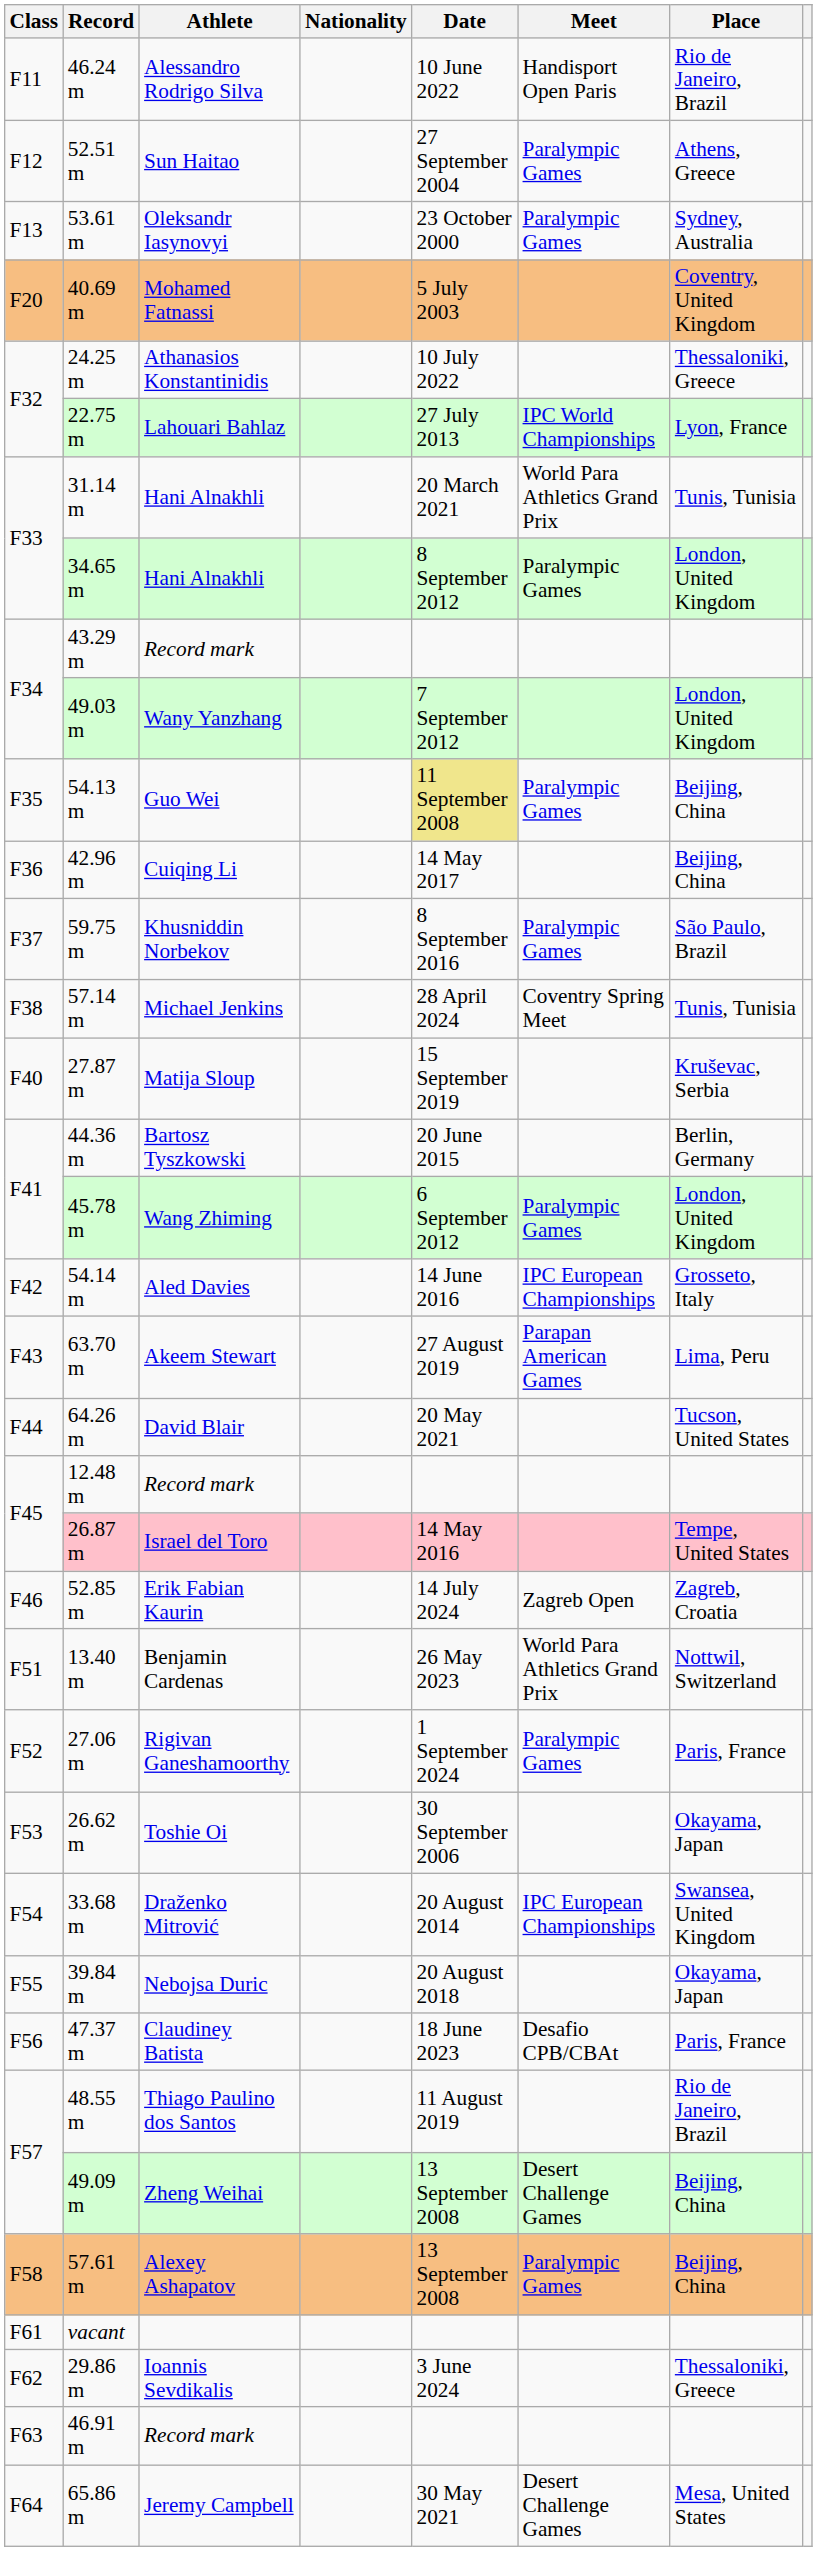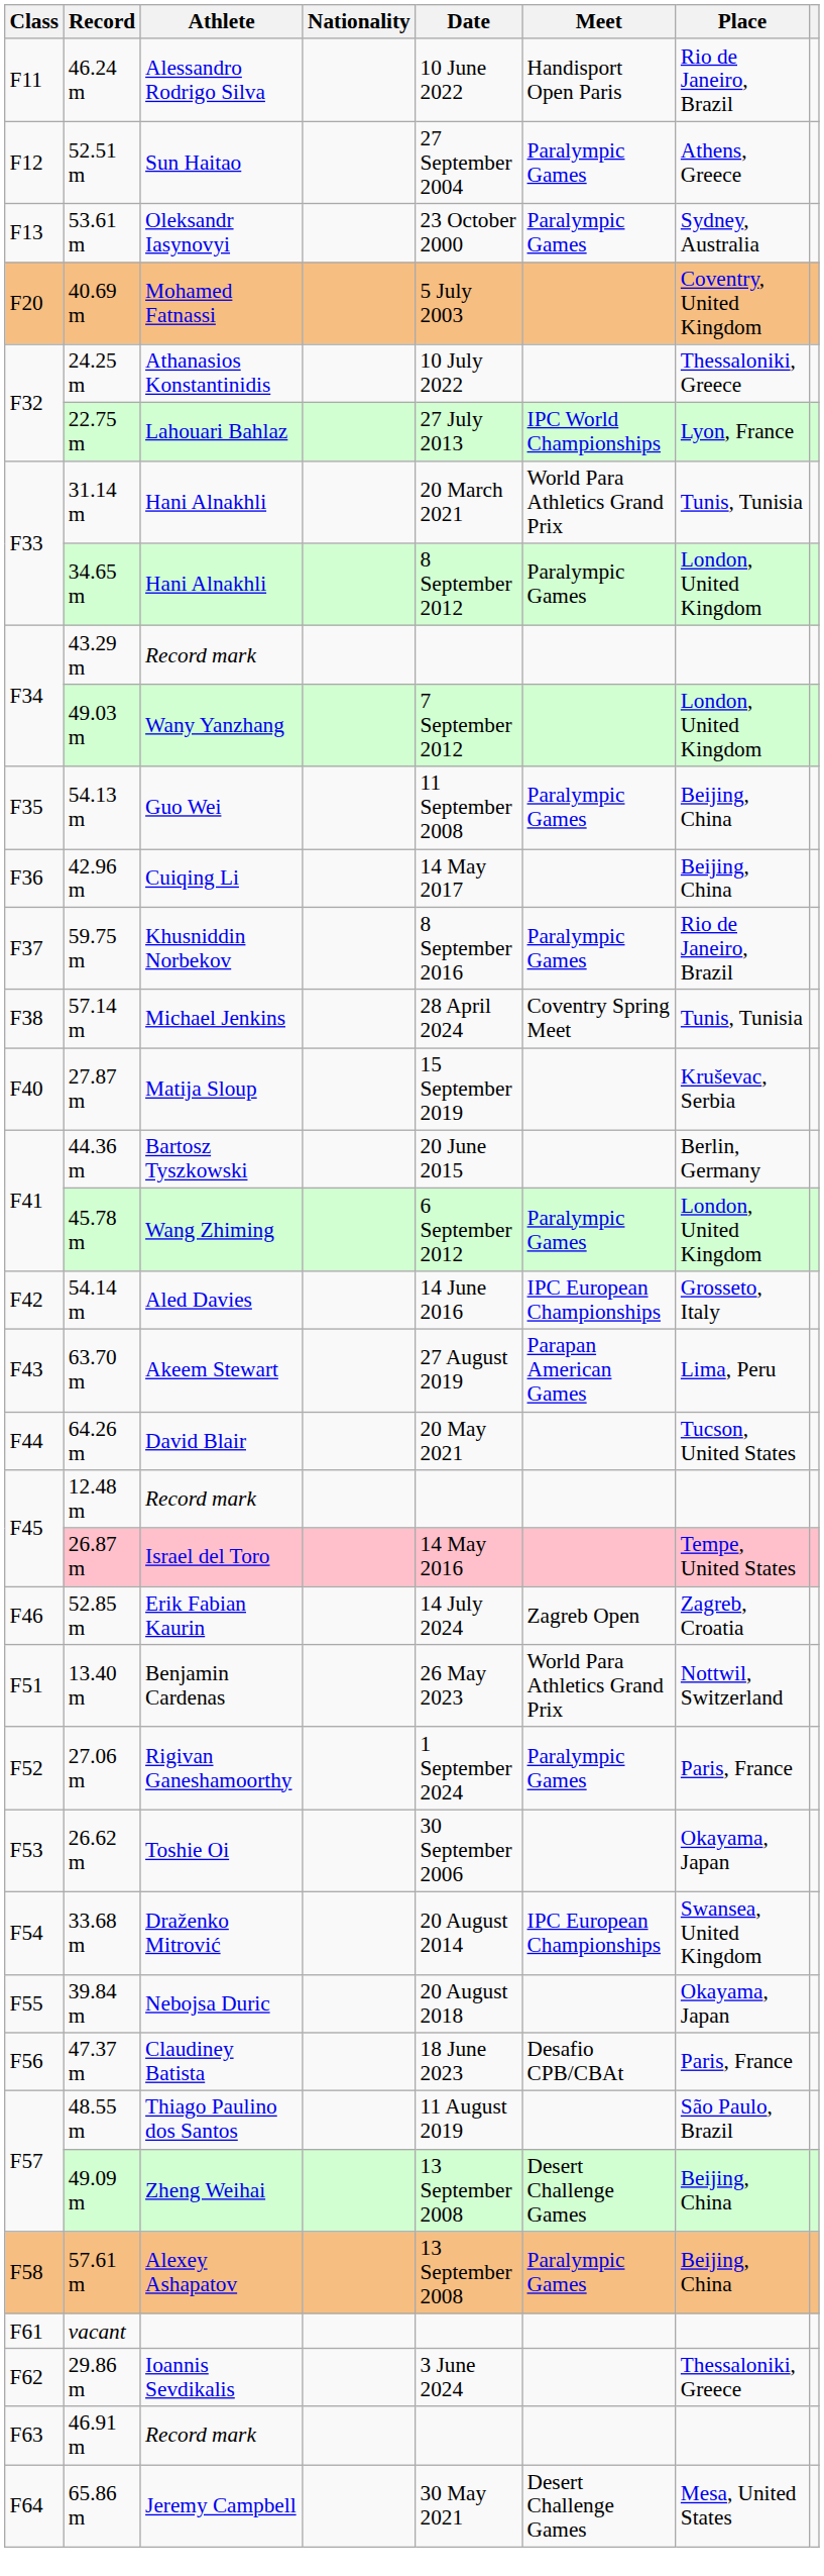 <table class="wikitable">
 <tr>
 <th>Class</th>
 <th>Record</th>
 <th>Athlete</th>
 <th>Nationality</th>
 <th>Date</th>
 <th>Meet</th>
 <th>Place</th>
 <th></th>
 </tr>
 <tr>
 <td>F11</td>
 <td>46.24 m</td>
 <td><a href='#'>Alessandro Rodrigo Silva</a></td>
 <td></td>
 <td>10 June 2022</td>
 <td>Handisport Open Paris</td>
 <td><a href='#'>Rio de Janeiro</a>, Brazil</td>
 <td></td>
 </tr>
 <tr>
 <td>F12</td>
 <td>52.51 m</td>
 <td><a href='#'>Sun Haitao</a></td>
 <td></td>
 <td>27 September 2004</td>
 <td><a href='#'>Paralympic Games</a></td>
 <td><a href='#'>Athens</a>, Greece</td>
 <td></td>
 </tr>
 <tr>
 <td>F13</td>
 <td>53.61 m</td>
 <td><a href='#'>Oleksandr Iasynovyi</a></td>
 <td></td>
 <td>23 October 2000</td>
 <td><a href='#'>Paralympic Games</a></td>
 <td><a href='#'>Sydney</a>, Australia</td>
 <td></td>
 </tr>
 <tr bgcolor=#F7BE81>
 <td>F20</td>
 <td>40.69 m</td>
 <td><a href='#'>Mohamed Fatnassi</a></td>
 <td></td>
 <td>5 July 2003</td>
 <td></td>
 <td><a href='#'>Coventry</a>, United Kingdom</td>
 <td></td>
 </tr>
 <tr>
 <td rowspan="2">F32</td>
 <td>24.25 m</td>
 <td><a href='#'>Athanasios Konstantinidis</a></td>
 <td></td>
 <td>10 July 2022</td>
 <td></td>
 <td><a href='#'>Thessaloniki</a>, Greece</td>
 <td></td>
 </tr>
 <tr bgcolor=#D2FFD2>
 <td>22.75 m</td>
 <td><a href='#'>Lahouari Bahlaz</a></td>
 <td></td>
 <td>27 July 2013</td>
 <td><a href='#'>IPC World Championships</a></td>
 <td><a href='#'>Lyon</a>, France</td>
 <td></td>
 </tr>
 <tr>
 <td rowspan="2">F33</td>
 <td>31.14 m</td>
 <td><a href='#'>Hani Alnakhli</a></td>
 <td></td>
 <td>20 March 2021</td>
 <td>World Para Athletics Grand Prix</td>
 <td><a href='#'>Tunis</a>, Tunisia</td>
 <td></td>
 </tr>
 <tr bgcolor=#D2FFD2>
 <td>34.65 m</td>
 <td><a href='#'>Hani Alnakhli</a></td>
 <td></td>
 <td>8 September 2012</td>
 <td>Paralympic Games</td>
 <td><a href='#'>London</a>, United Kingdom</td>
 <td></td>
 </tr>
 <tr>
 <td rowspan=2>F34</td>
 <td>43.29 m</td>
 <td><em>Record mark</em></td>
 <td></td>
 <td></td>
 <td></td>
 <td></td>
 <td></td>
 </tr>
 <tr bgcolor=#D2FFD2>
 <td>49.03 m</td>
 <td><a href='#'>Wany Yanzhang</a></td>
 <td></td>
 <td>7 September 2012</td>
 <td></td>
 <td><a href='#'>London</a>, United Kingdom</td>
 <td></td>
 </tr>
 <tr>
 <td>F35</td>
 <td>54.13 m</td>
 <td><a href='#'>Guo Wei</a></td>
 <td></td>
-<td style="background: khaki;">11 September 2008</td>
+<td>11 September 2008</td>
 <td><a href='#'>Paralympic Games</a></td>
 <td><a href='#'>Beijing</a>, China</td>
 <td></td>
 </tr>
 <tr>
 <td>F36</td>
 <td>42.96 m</td>
 <td><a href='#'>Cuiqing Li</a></td>
 <td></td>
 <td>14 May 2017</td>
 <td></td>
 <td><a href='#'>Beijing</a>, China</td>
 <td></td>
 </tr>
 <tr>
 <td>F37</td>
 <td>59.75 m</td>
 <td><a href='#'>Khusniddin Norbekov</a></td>
 <td></td>
 <td>8 September 2016</td>
 <td><a href='#'>Paralympic Games</a></td>
-<td><a href='#'>São Paulo</a>, Brazil</td>
+<td><a href='#'>Rio de Janeiro</a>, Brazil</td>
 <td></td>
 </tr>
 <tr>
 <td>F38</td>
 <td>57.14 m</td>
 <td><a href='#'>Michael Jenkins</a></td>
 <td></td>
 <td>28 April 2024</td>
 <td>Coventry Spring Meet</td>
 <td><a href='#'>Tunis</a>, Tunisia</td>
 <td></td>
 </tr>
 <tr>
 <td>F40</td>
 <td>27.87 m</td>
 <td><a href='#'>Matija Sloup</a></td>
 <td></td>
 <td>15 September 2019</td>
 <td></td>
 <td><a href='#'>Kruševac</a>, Serbia</td>
 <td></td>
 </tr>
 <tr>
 <td rowspan="2">F41</td>
 <td>44.36 m</td>
 <td><a href='#'>Bartosz Tyszkowski</a></td>
 <td></td>
 <td>20 June 2015</td>
 <td></td>
 <td>Berlin, Germany</td>
 <td></td>
 </tr>
 <tr bgcolor=#D2FFD2>
 <td>45.78 m</td>
 <td><a href='#'>Wang Zhiming</a></td>
 <td></td>
 <td>6 September 2012</td>
 <td><a href='#'>Paralympic Games</a></td>
 <td><a href='#'>London</a>, United Kingdom</td>
 <td></td>
 </tr>
 <tr>
 <td>F42</td>
 <td>54.14 m</td>
 <td><a href='#'>Aled Davies</a></td>
 <td></td>
 <td>14 June 2016</td>
 <td><a href='#'>IPC European Championships</a></td>
 <td><a href='#'>Grosseto</a>, Italy</td>
 <td></td>
 </tr>
 <tr>
 <td>F43</td>
 <td>63.70 m</td>
 <td><a href='#'>Akeem Stewart</a></td>
 <td></td>
 <td>27 August 2019</td>
 <td><a href='#'>Parapan American Games</a></td>
 <td><a href='#'>Lima</a>, Peru</td>
 <td></td>
 </tr>
 <tr>
 <td>F44</td>
 <td>64.26 m</td>
 <td><a href='#'>David Blair</a></td>
 <td></td>
 <td>20 May 2021</td>
 <td></td>
 <td><a href='#'>Tucson</a>, United States</td>
 <td></td>
 </tr>
 <tr>
 <td rowspan=2>F45</td>
 <td>12.48 m</td>
 <td><em>Record mark</em></td>
 <td></td>
 <td></td>
 <td></td>
 <td></td>
 <td></td>
 </tr>
 <tr style="background:pink">
 <td>26.87 m</td>
 <td><a href='#'>Israel del Toro</a></td>
 <td></td>
 <td>14 May 2016</td>
 <td></td>
 <td><a href='#'>Tempe</a>, United States</td>
 <td></td>
 </tr>
 <tr>
 <td>F46</td>
 <td>52.85 m</td>
 <td><a href='#'>Erik Fabian Kaurin</a></td>
 <td></td>
 <td>14 July 2024</td>
 <td>Zagreb Open</td>
 <td><a href='#'>Zagreb</a>, Croatia</td>
 <td></td>
 </tr>
 <tr>
 <td>F51</td>
 <td>13.40 m</td>
 <td>Benjamin Cardenas</td>
 <td></td>
 <td>26 May 2023</td>
 <td>World Para Athletics Grand Prix</td>
 <td><a href='#'>Nottwil</a>, Switzerland</td>
 <td></td>
 </tr>
 <tr>
 <td>F52</td>
 <td>27.06 m</td>
 <td><a href='#'>Rigivan Ganeshamoorthy</a></td>
 <td></td>
 <td>1 September 2024</td>
 <td><a href='#'>Paralympic Games</a></td>
 <td><a href='#'>Paris</a>, France</td>
 <td></td>
 </tr>
 <tr>
 <td>F53</td>
 <td>26.62 m</td>
 <td><a href='#'>Toshie Oi</a></td>
 <td></td>
 <td>30 September 2006</td>
 <td></td>
 <td><a href='#'>Okayama</a>, Japan</td>
 <td></td>
 </tr>
 <tr>
 <td>F54</td>
 <td>33.68 m</td>
 <td><a href='#'>Draženko Mitrović</a></td>
 <td></td>
 <td>20 August 2014</td>
 <td><a href='#'>IPC European Championships</a></td>
 <td><a href='#'>Swansea</a>, United Kingdom</td>
 <td></td>
 </tr>
 <tr>
 <td>F55</td>
 <td>39.84 m</td>
 <td><a href='#'>Nebojsa Duric</a></td>
 <td></td>
 <td>20 August 2018</td>
 <td></td>
 <td><a href='#'>Okayama</a>, Japan</td>
 <td></td>
 </tr>
 <tr>
 <td>F56</td>
 <td>47.37 m</td>
 <td><a href='#'>Claudiney Batista</a></td>
 <td></td>
 <td>18 June 2023</td>
 <td>Desafio CPB/CBAt</td>
 <td><a href='#'>Paris</a>, France</td>
 <td></td>
 </tr>
 <tr>
 <td rowspan="2">F57</td>
 <td>48.55 m</td>
 <td><a href='#'>Thiago Paulino dos Santos</a></td>
 <td></td>
 <td>11 August 2019</td>
 <td></td>
-<td><a href='#'>Rio de Janeiro</a>, Brazil</td>
+<td><a href='#'>São Paulo</a>, Brazil</td>
 <td></td>
 </tr>
 <tr bgcolor=#D2FFD2>
 <td>49.09 m</td>
 <td><a href='#'>Zheng Weihai</a></td>
 <td></td>
 <td>13 September 2008</td>
 <td>Desert Challenge Games</td>
 <td><a href='#'>Beijing</a>, China</td>
 <td></td>
 </tr>
 <tr bgcolor=#F7BE81>
 <td>F58</td>
 <td>57.61 m</td>
 <td><a href='#'>Alexey Ashapatov</a></td>
 <td></td>
 <td>13 September 2008</td>
 <td><a href='#'>Paralympic Games</a></td>
 <td><a href='#'>Beijing</a>, China</td>
 <td></td>
 </tr>
 <tr>
 <td>F61</td>
 <td><em>vacant</em></td>
 <td></td>
 <td></td>
 <td></td>
 <td></td>
 <td></td>
 <td></td>
 </tr>
 <tr>
 <td>F62</td>
 <td>29.86 m</td>
 <td><a href='#'>Ioannis Sevdikalis</a></td>
 <td></td>
 <td>3 June 2024</td>
 <td></td>
 <td><a href='#'>Thessaloniki</a>, Greece</td>
 <td></td>
 </tr>
 <tr>
 <td>F63</td>
 <td>46.91 m</td>
 <td><em>Record mark</em></td>
 <td></td>
 <td></td>
 <td></td>
 <td></td>
 <td></td>
 </tr>
 <tr>
 <td>F64</td>
 <td>65.86 m</td>
 <td><a href='#'>Jeremy Campbell</a></td>
 <td></td>
 <td>30 May 2021</td>
 <td>Desert Challenge Games</td>
 <td><a href='#'>Mesa</a>, United States</td>
 <td></td>
 </tr>
 </table>
